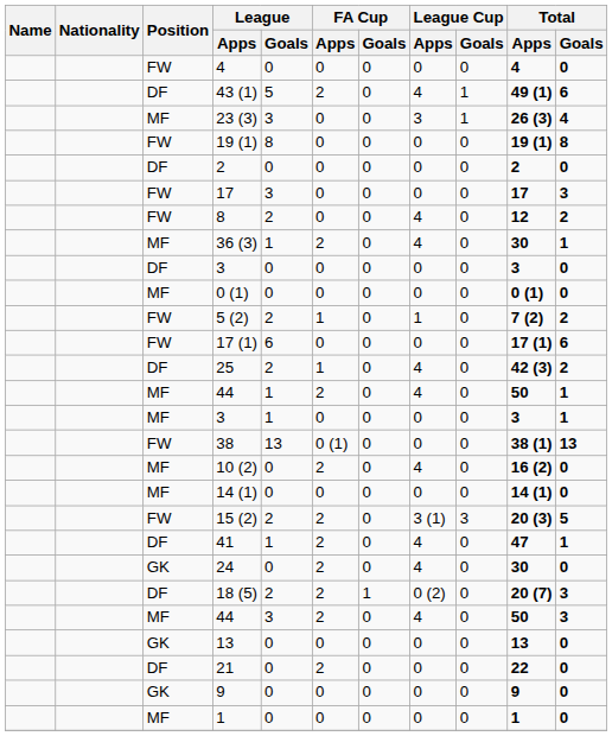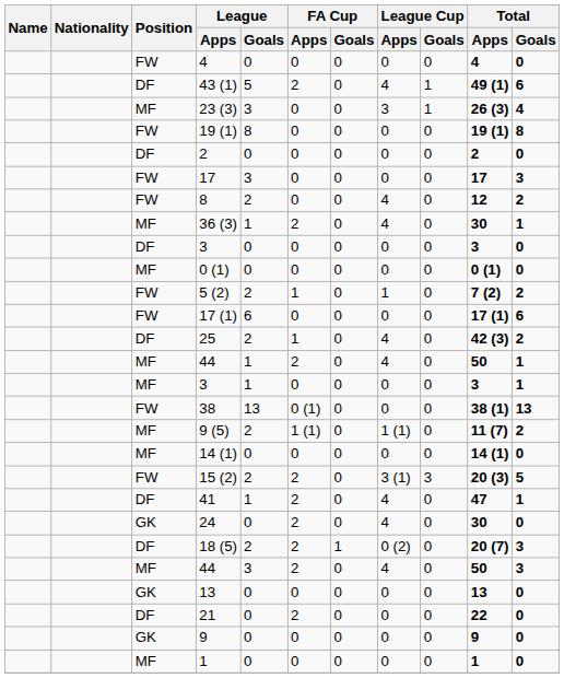 <table class="wikitable sortable">
 <tr>
 <th scope=col rowspan=2>Name</th>
 <th scope=col rowspan=2>Nationality</th>
 <th scope=col rowspan=2>Position</th>
 <th colspan=2>League</th>
 <th colspan=2>FA Cup</th>
 <th colspan=2>League Cup</th>
 <th colspan=2>Total</th>
 </tr>
 <tr>
 <th>Apps</th>
 <th>Goals</th>
 <th>Apps</th>
 <th>Goals</th>
 <th>Apps</th>
 <th>Goals</th>
 <th>Apps</th>
 <th>Goals</th>
 </tr>
 <tr>
 <td></td>
 <td></td>
 <td>FW</td>
 <td>4</td>
 <td>0</td>
 <td>0</td>
 <td>0</td>
 <td>0</td>
 <td>0</td>
 <td><strong>4</strong></td>
 <td><strong>0</strong></td>
 </tr>
 <tr>
 <td></td>
 <td></td>
 <td>DF</td>
 <td>43 (1)</td>
 <td>5</td>
 <td>2</td>
 <td>0</td>
 <td>4</td>
 <td>1</td>
 <td><strong>49 (1)</strong></td>
 <td><strong>6</strong></td>
 </tr>
 <tr>
 <td></td>
 <td></td>
 <td>MF</td>
 <td>23 (3)</td>
 <td>3</td>
 <td>0</td>
 <td>0</td>
 <td>3</td>
 <td>1</td>
 <td><strong>26 (3)</strong></td>
 <td><strong>4</strong></td>
 </tr>
 <tr>
 <td></td>
 <td></td>
 <td>FW</td>
 <td>19 (1)</td>
 <td>8</td>
 <td>0</td>
 <td>0</td>
 <td>0</td>
 <td>0</td>
 <td><strong>19 (1)</strong></td>
 <td><strong>8</strong></td>
 </tr>
 <tr>
 <td></td>
 <td></td>
 <td>DF</td>
 <td>2</td>
 <td>0</td>
 <td>0</td>
 <td>0</td>
 <td>0</td>
 <td>0</td>
 <td><strong>2</strong></td>
 <td><strong>0</strong></td>
 </tr>
 <tr>
 <td></td>
 <td></td>
 <td>FW</td>
 <td>17</td>
 <td>3</td>
 <td>0</td>
 <td>0</td>
 <td>0</td>
 <td>0</td>
 <td><strong>17</strong></td>
 <td><strong>3</strong></td>
 </tr>
 <tr>
 <td></td>
 <td></td>
 <td>FW</td>
 <td>8</td>
 <td>2</td>
 <td>0</td>
 <td>0</td>
 <td>4</td>
 <td>0</td>
 <td><strong>12</strong></td>
 <td><strong>2</strong></td>
 </tr>
 <tr>
 <td></td>
 <td></td>
 <td>MF</td>
 <td>36 (3)</td>
 <td>1</td>
 <td>2</td>
 <td>0</td>
 <td>4</td>
 <td>0</td>
 <td><strong>30</strong></td>
 <td><strong>1</strong></td>
 </tr>
 <tr>
 <td></td>
 <td></td>
 <td>DF</td>
 <td>3</td>
 <td>0</td>
 <td>0</td>
 <td>0</td>
 <td>0</td>
 <td>0</td>
 <td><strong>3</strong></td>
 <td><strong>0</strong></td>
 </tr>
 <tr>
 <td></td>
 <td></td>
 <td>MF</td>
 <td>0 (1)</td>
 <td>0</td>
 <td>0</td>
 <td>0</td>
 <td>0</td>
 <td>0</td>
 <td><strong>0 (1)</strong></td>
 <td><strong>0</strong></td>
 </tr>
 <tr>
 <td></td>
 <td></td>
 <td>FW</td>
 <td>5 (2)</td>
 <td>2</td>
 <td>1</td>
 <td>0</td>
 <td>1</td>
 <td>0</td>
 <td><strong>7 (2)</strong></td>
 <td><strong>2</strong></td>
 </tr>
 <tr>
 <td></td>
 <td></td>
 <td>FW</td>
 <td>17 (1)</td>
 <td>6</td>
 <td>0</td>
 <td>0</td>
 <td>0</td>
 <td>0</td>
 <td><strong>17 (1)</strong></td>
 <td><strong>6</strong></td>
 </tr>
 <tr>
 <td></td>
 <td></td>
 <td>DF</td>
 <td>25</td>
 <td>2</td>
 <td>1</td>
 <td>0</td>
 <td>4</td>
 <td>0</td>
 <td><strong>42 (3)</strong></td>
 <td><strong>2</strong></td>
 </tr>
 <tr>
 <td></td>
 <td></td>
 <td>MF</td>
 <td>44</td>
 <td>1</td>
 <td>2</td>
 <td>0</td>
 <td>4</td>
 <td>0</td>
 <td><strong>50</strong></td>
 <td><strong>1</strong></td>
 </tr>
 <tr>
 <td></td>
 <td></td>
 <td>MF</td>
 <td>3</td>
 <td>1</td>
 <td>0</td>
 <td>0</td>
 <td>0</td>
 <td>0</td>
 <td><strong>3</strong></td>
 <td><strong>1</strong></td>
 </tr>
 <tr>
 <td></td>
 <td></td>
 <td>FW</td>
 <td>38</td>
 <td>13</td>
 <td>0 (1)</td>
 <td>0</td>
 <td>0</td>
 <td>0</td>
 <td><strong>38 (1)</strong></td>
 <td><strong>13</strong></td>
 </tr>
 <tr>
 <td></td>
 <td></td>
 <td>MF</td>
-<td>10 (2)</td>
+<td>9 (5)</td>
+<td>2</td>
+<td>1 (1)</td>
 <td>0</td>
-<td>2</td>
+<td>1 (1)</td>
 <td>0</td>
-<td>4</td>
-<td>0</td>
-<td><strong>16 (2)</strong></td>
-<td><strong>0</strong></td>
+<td><strong>11 (7)</strong></td>
+<td><strong>2</strong></td>
 </tr>
 <tr>
 <td></td>
 <td></td>
 <td>MF</td>
 <td>14 (1)</td>
 <td>0</td>
 <td>0</td>
 <td>0</td>
 <td>0</td>
 <td>0</td>
 <td><strong>14 (1)</strong></td>
 <td><strong>0</strong></td>
 </tr>
 <tr>
 <td></td>
 <td></td>
 <td>FW</td>
 <td>15 (2)</td>
 <td>2</td>
 <td>2</td>
 <td>0</td>
 <td>3 (1)</td>
 <td>3</td>
 <td><strong>20 (3)</strong></td>
 <td><strong>5</strong></td>
 </tr>
 <tr>
 <td></td>
 <td></td>
 <td>DF</td>
 <td>41</td>
 <td>1</td>
 <td>2</td>
 <td>0</td>
 <td>4</td>
 <td>0</td>
 <td><strong>47</strong></td>
 <td><strong>1</strong></td>
 </tr>
 <tr>
 <td></td>
 <td></td>
 <td>GK</td>
 <td>24</td>
 <td>0</td>
 <td>2</td>
 <td>0</td>
 <td>4</td>
 <td>0</td>
 <td><strong>30</strong></td>
 <td><strong>0</strong></td>
 </tr>
 <tr>
 <td></td>
 <td></td>
 <td>DF</td>
 <td>18 (5)</td>
 <td>2</td>
 <td>2</td>
 <td>1</td>
 <td>0 (2)</td>
 <td>0</td>
 <td><strong>20 (7)</strong></td>
 <td><strong>3</strong></td>
 </tr>
 <tr>
 <td></td>
 <td></td>
 <td>MF</td>
 <td>44</td>
 <td>3</td>
 <td>2</td>
 <td>0</td>
 <td>4</td>
 <td>0</td>
 <td><strong>50</strong></td>
 <td><strong>3</strong></td>
 </tr>
 <tr>
 <td></td>
 <td></td>
 <td>GK</td>
 <td>13</td>
 <td>0</td>
 <td>0</td>
 <td>0</td>
 <td>0</td>
 <td>0</td>
 <td><strong>13</strong></td>
 <td><strong>0</strong></td>
 </tr>
 <tr>
 <td></td>
 <td></td>
 <td>DF</td>
 <td>21</td>
 <td>0</td>
 <td>2</td>
 <td>0</td>
 <td>0</td>
 <td>0</td>
 <td><strong>22</strong></td>
 <td><strong>0</strong></td>
 </tr>
 <tr>
 <td></td>
 <td></td>
 <td>GK</td>
 <td>9</td>
 <td>0</td>
 <td>0</td>
 <td>0</td>
 <td>0</td>
 <td>0</td>
 <td><strong>9</strong></td>
 <td><strong>0</strong></td>
 </tr>
 <tr>
 <td></td>
 <td></td>
 <td>MF</td>
 <td>1</td>
 <td>0</td>
 <td>0</td>
 <td>0</td>
 <td>0</td>
 <td>0</td>
 <td><strong>1</strong></td>
 <td><strong>0</strong></td>
 </tr>
 <tr>
 </tr>
 </table>
